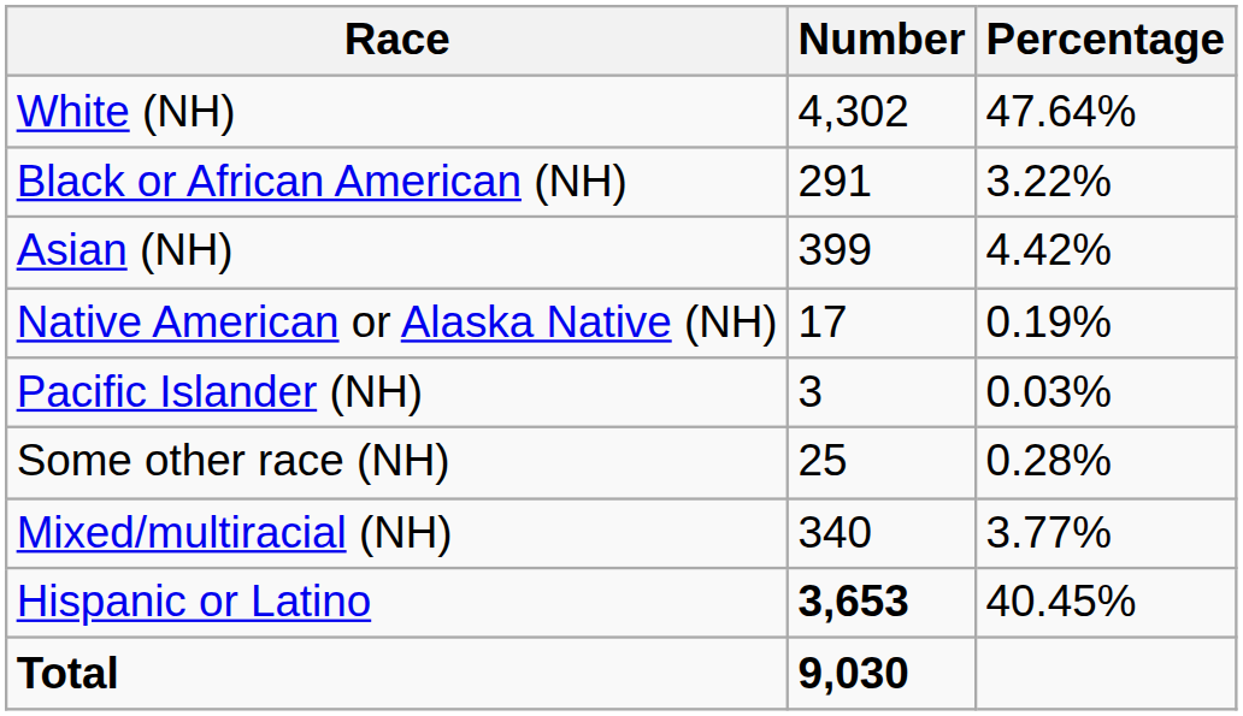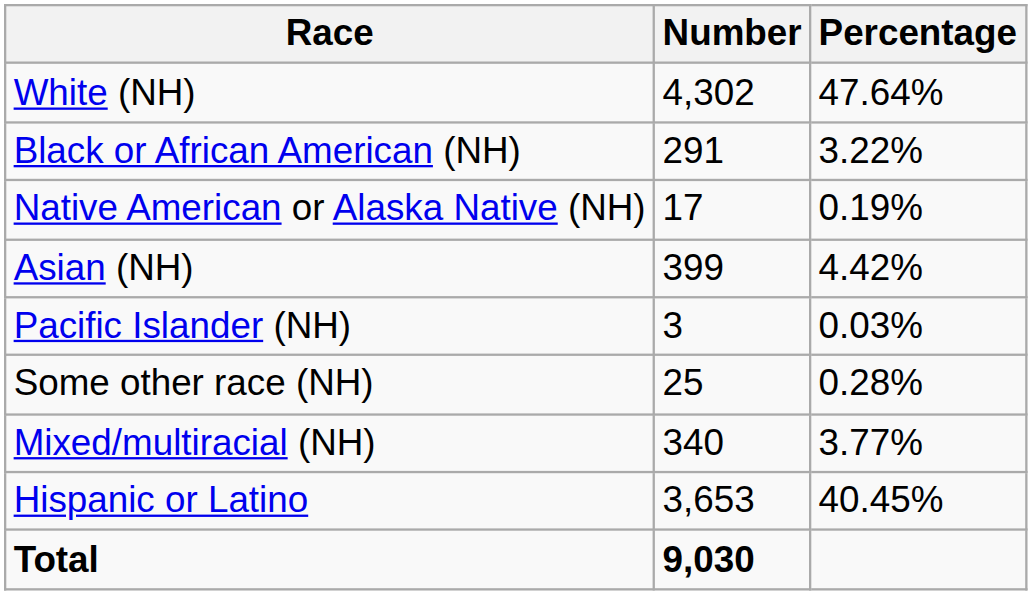 <table class="wikitable">
 <tr>
 <th>Race</th>
 <th>Number</th>
 <th>Percentage</th>
 </tr>
 <tr>
 <td><a href='#'>White</a> (NH)</td>
 <td>4,302</td>
 <td>47.64%</td>
 </tr>
 <tr>
 <td><a href='#'>Black or African American</a> (NH)</td>
 <td>291</td>
 <td>3.22%</td>
 </tr>
 <tr>
+<td><a href='#'>Native American</a> or <a href='#'>Alaska Native</a> (NH)</td>
+<td>17</td>
+<td>0.19%</td>
+</tr>
+<tr>
 <td><a href='#'>Asian</a> (NH)</td>
 <td>399</td>
 <td>4.42%</td>
-</tr>
-<tr>
-<td><a href='#'>Native American</a> or <a href='#'>Alaska Native</a> (NH)</td>
-<td>17</td>
-<td>0.19%</td>
 </tr>
 <tr>
 <td><a href='#'>Pacific Islander</a> (NH)</td>
 <td>3</td>
 <td>0.03%</td>
 </tr>
 <tr>
 <td>Some other race (NH)</td>
 <td>25</td>
 <td>0.28%</td>
 </tr>
 <tr>
 <td><a href='#'>Mixed/multiracial</a> (NH)</td>
 <td>340</td>
 <td>3.77%</td>
 </tr>
 <tr>
 <td><a href='#'>Hispanic or Latino</a></td>
-<td><strong>3,653</strong></td>
+<td>3,653</td>
 <td>40.45%</td>
 </tr>
 <tr>
 <td><strong>Total</strong></td>
 <td><strong>9,030</strong></td>
 <td></td>
 </tr>
 </table>
